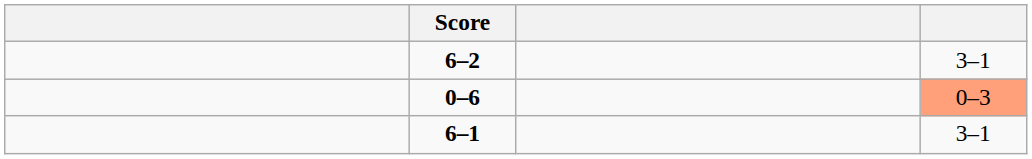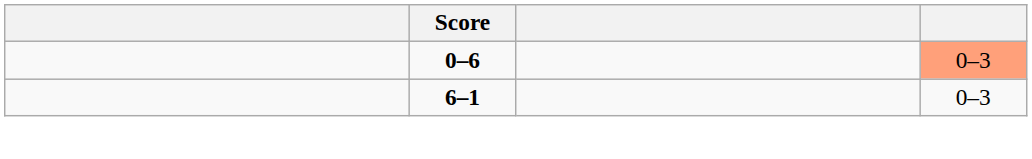 <table class="wikitable" style="text-align: center; ">
 <tr>
 <th align="right" width="270"></th>
 <th width="65">Score</th>
 <th align="left" width="270"></th>
 <th width="65"></th>
-</tr>
-<tr>
-<td align="left"><strong></strong></td>
-<td><strong>6–2</strong></td>
-<td align="left"></td>
-<td>3–1 <strong></strong></td>
 </tr>
 <tr>
 <td align="left"></td>
 <td><strong>0–6</strong></td>
 <td align="left"><strong></strong></td>
 <td style="background: lightsalmon;">0–3 <strong></strong></td>
 </tr>
 <tr>
 <td align="left"><strong></strong></td>
 <td><strong>6–1</strong></td>
 <td align="left"></td>
-<td>3–1 <strong></strong></td>
+<td>0–3 <strong></strong></td>
 </tr>
 </table>
